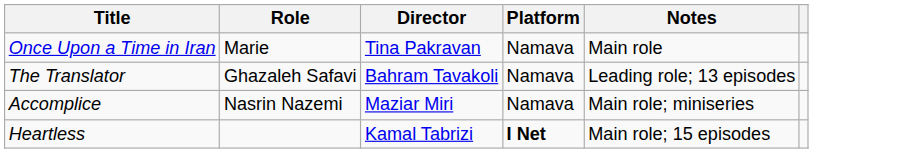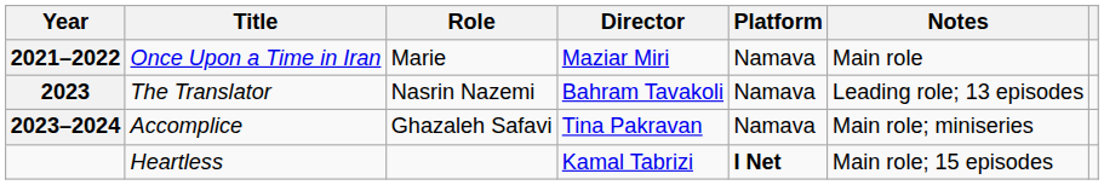 <table class="wikitable plainrowheaders sortable"  style=font-size:100%>
 <tr>
+<th scope="col">Year</th>
 <th scope="col">Title</th>
 <th scope="col">Role</th>
 <th scope="col">Director</th>
 <th scope="col" class="unsortable">Platform</th>
 <th>Notes</th>
 <th scope="col" class="unsortable"></th>
 </tr>
 <tr>
+<th scope=row>2021–2022</th>
 <td><em><a href='#'>Once Upon a Time in Iran</a></em></td>
 <td>Marie</td>
-<td><a href='#'>Tina Pakravan</a></td>
+<td><a href='#'>Maziar Miri</a></td>
 <td>Namava</td>
 <td>Main role</td>
 <td></td>
 </tr>
 <tr>
+<th scope="row">2023</th>
 <td><em>The Translator</em></td>
-<td>Ghazaleh Safavi</td>
+<td>Nasrin Nazemi</td>
 <td><a href='#'>Bahram Tavakoli</a></td>
 <td>Namava</td>
 <td>Leading role; 13 episodes</td>
 <td></td>
 </tr>
 <tr>
+<th scope=row>2023–2024</th>
 <td><em>Accomplice</em></td>
-<td>Nasrin Nazemi</td>
-<td><a href='#'>Maziar Miri</a></td>
+<td>Ghazaleh Safavi</td>
+<td><a href='#'>Tina Pakravan</a></td>
 <td>Namava</td>
 <td>Main role; miniseries</td>
 <td></td>
 </tr>
 <tr>
+<td></td>
 <td><em>Heartless</em></td>
 <td></td>
 <td><a href='#'>Kamal Tabrizi</a></td>
 <td><strong>I Net</strong></td>
 <td>Main role; 15 episodes</td>
 <td></td>
 </tr>
 </table>
